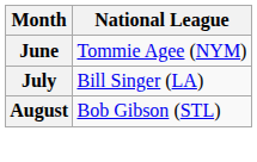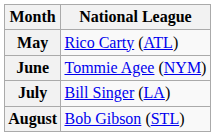 <table class="wikitable">
 <tr>
 <th>Month</th>
 <th>National League</th>
+</tr>
+<tr>
+<th>May</th>
+<td><a href='#'>Rico Carty</a> (<a href='#'>ATL</a>)</td>
 </tr>
 <tr>
 <th>June</th>
 <td><a href='#'>Tommie Agee</a> (<a href='#'>NYM</a>)</td>
 </tr>
 <tr>
 <th>July</th>
 <td><a href='#'>Bill Singer</a> (<a href='#'>LA</a>)</td>
 </tr>
 <tr>
 <th>August</th>
 <td><a href='#'>Bob Gibson</a> (<a href='#'>STL</a>)</td>
 </tr>
 </table>
